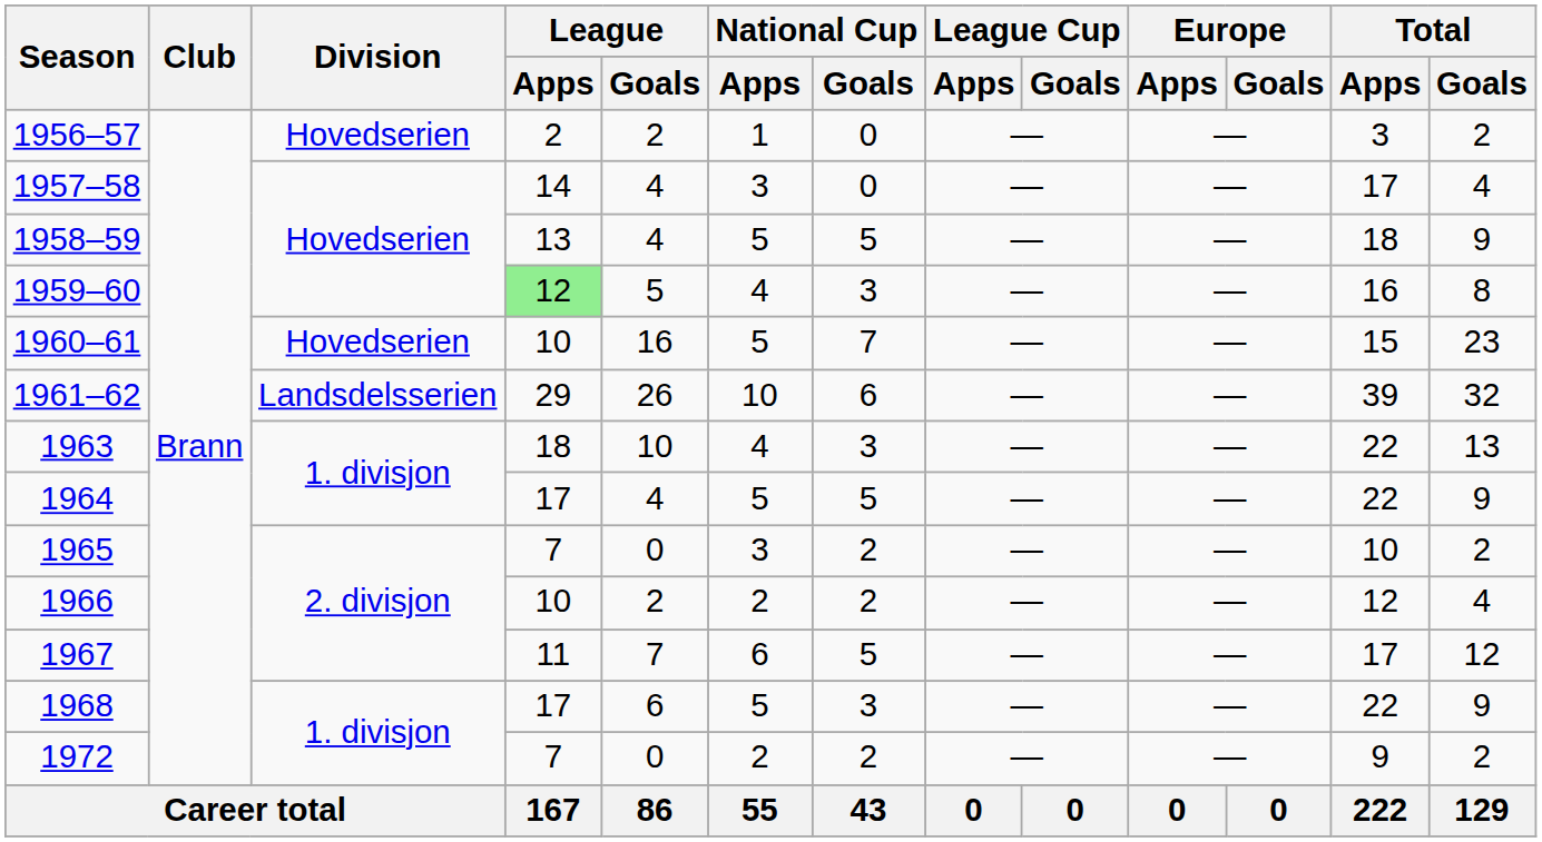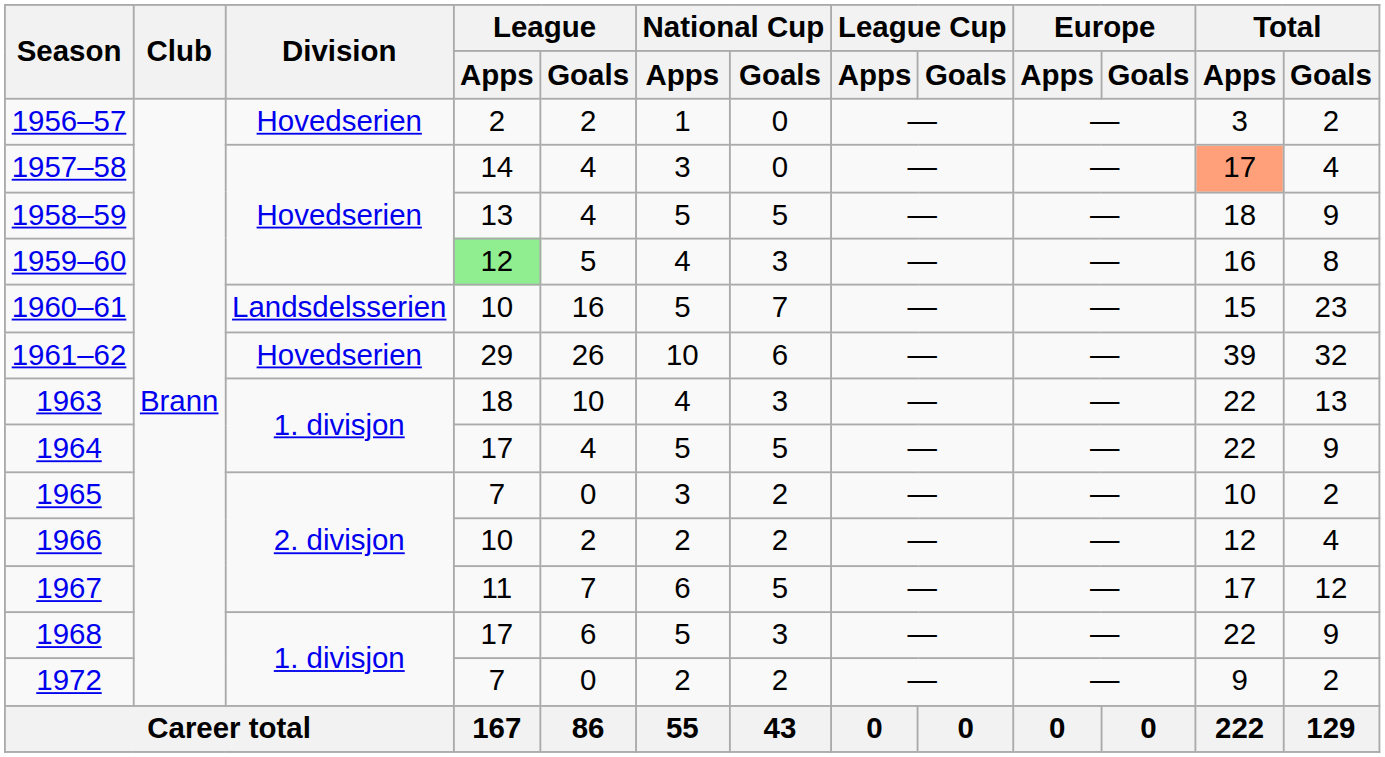 <table class="wikitable" style="text-align:center">
 <tr>
 <th rowspan="2">Season</th>
 <th rowspan="2">Club</th>
 <th rowspan="2">Division</th>
 <th colspan="2">League</th>
 <th colspan="2">National Cup</th>
 <th colspan="2">League Cup</th>
 <th colspan="2">Europe</th>
 <th colspan="2">Total</th>
 </tr>
 <tr>
 <th>Apps</th>
 <th>Goals</th>
 <th>Apps</th>
 <th>Goals</th>
 <th>Apps</th>
 <th>Goals</th>
 <th>Apps</th>
 <th>Goals</th>
 <th>Apps</th>
 <th>Goals</th>
 </tr>
 <tr>
 <td><a href='#'>1956–57</a></td>
 <td rowspan="13"><a href='#'>Brann</a></td>
 <td rowspan="1"><a href='#'>Hovedserien</a></td>
 <td>2</td>
 <td>2</td>
 <td>1</td>
 <td>0</td>
 <td colspan="2">—</td>
 <td colspan="2">—</td>
 <td>3</td>
 <td>2</td>
 </tr>
 <tr>
 <td><a href='#'>1957–58</a></td>
 <td rowspan="3"><a href='#'>Hovedserien</a></td>
 <td>14</td>
 <td>4</td>
 <td>3</td>
 <td>0</td>
 <td colspan="2">—</td>
 <td colspan="2">—</td>
-<td>17</td>
+<td style="background: lightsalmon;">17</td>
 <td>4</td>
 </tr>
 <tr>
 <td><a href='#'>1958–59</a></td>
 <td>13</td>
 <td>4</td>
 <td>5</td>
 <td>5</td>
 <td colspan="2">—</td>
 <td colspan="2">—</td>
 <td>18</td>
 <td>9</td>
 </tr>
 <tr>
 <td><a href='#'>1959–60</a></td>
 <td style="background: lightgreen;">12</td>
 <td>5</td>
 <td>4</td>
 <td>3</td>
 <td colspan="2">—</td>
 <td colspan="2">—</td>
 <td>16</td>
 <td>8</td>
 </tr>
 <tr>
 <td><a href='#'>1960–61</a></td>
-<td rowspan="1"><a href='#'>Hovedserien</a></td>
+<td rowspan="1"><a href='#'>Landsdelsserien</a></td>
 <td>10</td>
 <td>16</td>
 <td>5</td>
 <td>7</td>
 <td colspan="2">—</td>
 <td colspan="2">—</td>
 <td>15</td>
 <td>23</td>
 </tr>
 <tr>
 <td><a href='#'>1961–62</a></td>
-<td rowspan="1"><a href='#'>Landsdelsserien</a></td>
+<td rowspan="1"><a href='#'>Hovedserien</a></td>
 <td>29</td>
 <td>26</td>
 <td>10</td>
 <td>6</td>
 <td colspan="2">—</td>
 <td colspan="2">—</td>
 <td>39</td>
 <td>32</td>
 </tr>
 <tr>
 <td><a href='#'>1963</a></td>
 <td rowspan="2"><a href='#'>1. divisjon</a></td>
 <td>18</td>
 <td>10</td>
 <td>4</td>
 <td>3</td>
 <td colspan="2">—</td>
 <td colspan="2">—</td>
 <td>22</td>
 <td>13</td>
 </tr>
 <tr>
 <td><a href='#'>1964</a></td>
 <td>17</td>
 <td>4</td>
 <td>5</td>
 <td>5</td>
 <td colspan="2">—</td>
 <td colspan="2">—</td>
 <td>22</td>
 <td>9</td>
 </tr>
 <tr>
 <td><a href='#'>1965</a></td>
 <td rowspan="3"><a href='#'>2. divisjon</a></td>
 <td>7</td>
 <td>0</td>
 <td>3</td>
 <td>2</td>
 <td colspan="2">—</td>
 <td colspan="2">—</td>
 <td>10</td>
 <td>2</td>
 </tr>
 <tr>
 <td><a href='#'>1966</a></td>
 <td>10</td>
 <td>2</td>
 <td>2</td>
 <td>2</td>
 <td colspan="2">—</td>
 <td colspan="2">—</td>
 <td>12</td>
 <td>4</td>
 </tr>
 <tr>
 <td><a href='#'>1967</a></td>
 <td>11</td>
 <td>7</td>
 <td>6</td>
 <td>5</td>
 <td colspan="2">—</td>
 <td colspan="2">—</td>
 <td>17</td>
 <td>12</td>
 </tr>
 <tr>
 <td><a href='#'>1968</a></td>
 <td rowspan="2"><a href='#'>1. divisjon</a></td>
 <td>17</td>
 <td>6</td>
 <td>5</td>
 <td>3</td>
 <td colspan="2">—</td>
 <td colspan="2">—</td>
 <td>22</td>
 <td>9</td>
 </tr>
 <tr>
 <td><a href='#'>1972</a></td>
 <td>7</td>
 <td>0</td>
 <td>2</td>
 <td>2</td>
 <td colspan="2">—</td>
 <td colspan="2">—</td>
 <td>9</td>
 <td>2</td>
 </tr>
 <tr>
 <th colspan="3">Career total</th>
 <th>167</th>
 <th>86</th>
 <th>55</th>
 <th>43</th>
 <th>0</th>
 <th>0</th>
 <th>0</th>
 <th>0</th>
 <th>222</th>
 <th>129</th>
 </tr>
 </table>
